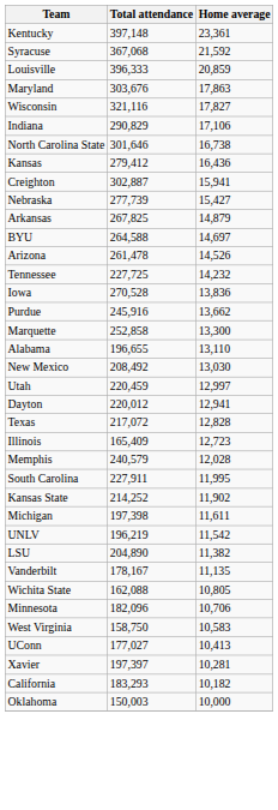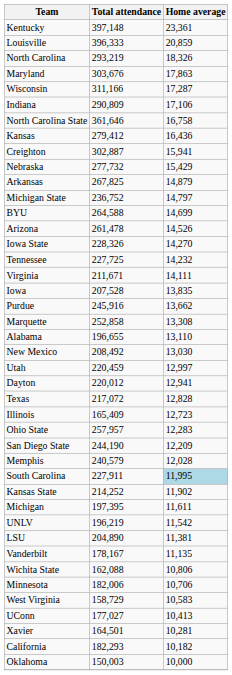 <table class="wikitable">
 <tr>
 <th>Team</th>
 <th>Total attendance</th>
 <th>Home average</th>
 </tr>
 <tr>
 <td>Kentucky</td>
 <td>397,148</td>
 <td>23,361</td>
 </tr>
 <tr>
-<td>Syracuse</td>
-<td>367,068</td>
-<td>21,592</td>
-</tr>
-<tr>
 <td>Louisville</td>
 <td>396,333</td>
 <td>20,859</td>
+</tr>
+<tr>
+<td>North Carolina</td>
+<td>293,219</td>
+<td>18,326</td>
 </tr>
 <tr>
 <td>Maryland</td>
 <td>303,676</td>
 <td>17,863</td>
 </tr>
 <tr>
 <td>Wisconsin</td>
-<td>321,116</td>
-<td>17,827</td>
+<td>311,166</td>
+<td>17,287</td>
 </tr>
 <tr>
 <td>Indiana</td>
-<td>290,829</td>
+<td>290,809</td>
 <td>17,106</td>
 </tr>
 <tr>
 <td>North Carolina State</td>
-<td>301,646</td>
-<td>16,738</td>
+<td>361,646</td>
+<td>16,758</td>
 </tr>
 <tr>
 <td>Kansas</td>
 <td>279,412</td>
 <td>16,436</td>
 </tr>
 <tr>
 <td>Creighton</td>
 <td>302,887</td>
 <td>15,941</td>
 </tr>
 <tr>
 <td>Nebraska</td>
-<td>277,739</td>
-<td>15,427</td>
+<td>277,732</td>
+<td>15,429</td>
 </tr>
 <tr>
 <td>Arkansas</td>
 <td>267,825</td>
 <td>14,879</td>
 </tr>
 <tr>
+<td>Michigan State</td>
+<td>236,752</td>
+<td>14,797</td>
+</tr>
+<tr>
 <td>BYU</td>
 <td>264,588</td>
-<td>14,697</td>
+<td>14,699</td>
 </tr>
 <tr>
 <td>Arizona</td>
 <td>261,478</td>
 <td>14,526</td>
 </tr>
 <tr>
+<td>Iowa State</td>
+<td>228,326</td>
+<td>14,270</td>
+</tr>
+<tr>
 <td>Tennessee</td>
 <td>227,725</td>
 <td>14,232</td>
 </tr>
 <tr>
+<td>Virginia</td>
+<td>211,671</td>
+<td>14,111</td>
+</tr>
+<tr>
 <td>Iowa</td>
-<td>270,528</td>
-<td>13,836</td>
+<td>207,528</td>
+<td>13,835</td>
 </tr>
 <tr>
 <td>Purdue</td>
 <td>245,916</td>
 <td>13,662</td>
 </tr>
 <tr>
 <td>Marquette</td>
 <td>252,858</td>
-<td>13,300</td>
+<td>13,308</td>
 </tr>
 <tr>
 <td>Alabama</td>
 <td>196,655</td>
 <td>13,110</td>
 </tr>
 <tr>
 <td>New Mexico</td>
 <td>208,492</td>
 <td>13,030</td>
 </tr>
 <tr>
 <td>Utah</td>
 <td>220,459</td>
 <td>12,997</td>
 </tr>
 <tr>
 <td>Dayton</td>
 <td>220,012</td>
 <td>12,941</td>
 </tr>
 <tr>
 <td>Texas</td>
 <td>217,072</td>
 <td>12,828</td>
 </tr>
 <tr>
 <td>Illinois</td>
 <td>165,409</td>
 <td>12,723</td>
 </tr>
 <tr>
+<td>Ohio State</td>
+<td>257,957</td>
+<td>12,283</td>
+</tr>
+<tr>
+<td>San Diego State</td>
+<td>244,190</td>
+<td>12,209</td>
+</tr>
+<tr>
 <td>Memphis</td>
 <td>240,579</td>
 <td>12,028</td>
 </tr>
 <tr>
 <td>South Carolina</td>
 <td>227,911</td>
-<td>11,995</td>
+<td style="background: lightblue;">11,995</td>
 </tr>
 <tr>
 <td>Kansas State</td>
 <td>214,252</td>
 <td>11,902</td>
 </tr>
 <tr>
 <td>Michigan</td>
-<td>197,398</td>
+<td>197,395</td>
 <td>11,611</td>
 </tr>
 <tr>
 <td>UNLV</td>
 <td>196,219</td>
 <td>11,542</td>
 </tr>
 <tr>
 <td>LSU</td>
 <td>204,890</td>
-<td>11,382</td>
+<td>11,381</td>
 </tr>
 <tr>
 <td>Vanderbilt</td>
 <td>178,167</td>
 <td>11,135</td>
 </tr>
 <tr>
 <td>Wichita State</td>
 <td>162,088</td>
-<td>10,805</td>
+<td>10,806</td>
 </tr>
 <tr>
 <td>Minnesota</td>
-<td>182,096</td>
+<td>182,006</td>
 <td>10,706</td>
 </tr>
 <tr>
 <td>West Virginia</td>
-<td>158,750</td>
+<td>158,729</td>
 <td>10,583</td>
 </tr>
 <tr>
 <td>UConn</td>
 <td>177,027</td>
 <td>10,413</td>
 </tr>
 <tr>
 <td>Xavier</td>
-<td>197,397</td>
+<td>164,501</td>
 <td>10,281</td>
 </tr>
 <tr>
 <td>California</td>
-<td>183,293</td>
+<td>182,293</td>
 <td>10,182</td>
 </tr>
 <tr>
 <td>Oklahoma</td>
 <td>150,003</td>
 <td>10,000</td>
 </tr>
 <tr>
 </tr>
 </table>
